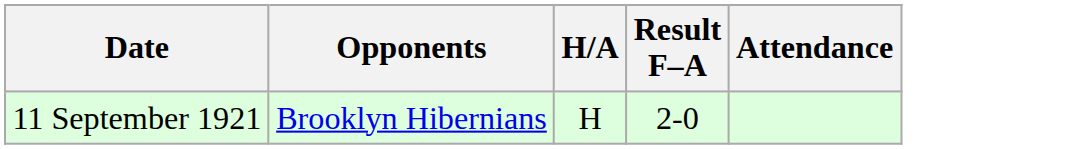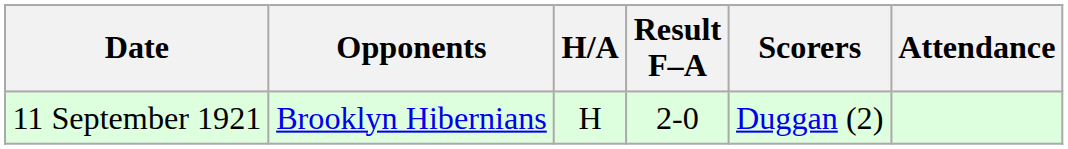 <table class="wikitable" style="text-align:center">
 <tr>
 <th>Date</th>
 <th>Opponents</th>
 <th>H/A</th>
 <th>Result<br>F–A</th>
+<th>Scorers</th>
 <th>Attendance</th>
 </tr>
 <tr bgcolor="#ddffdd">
 <td>11 September 1921</td>
 <td><a href='#'>Brooklyn Hibernians</a></td>
 <td>H</td>
 <td>2-0</td>
+<td><a href='#'>Duggan</a> (2)</td>
 <td></td>
 </tr>
 </table>
